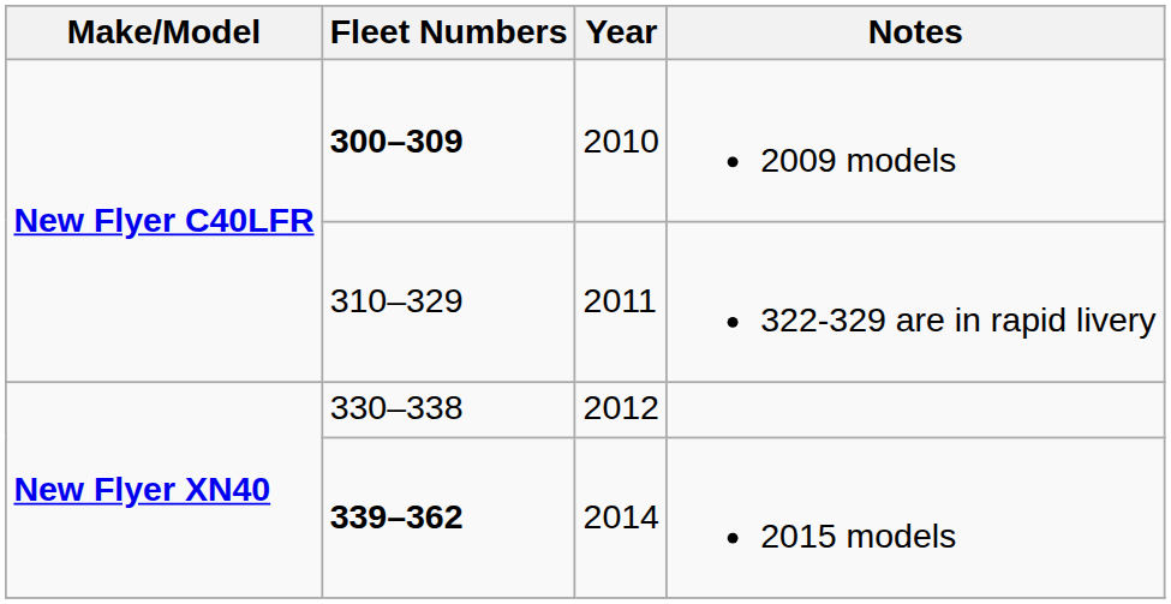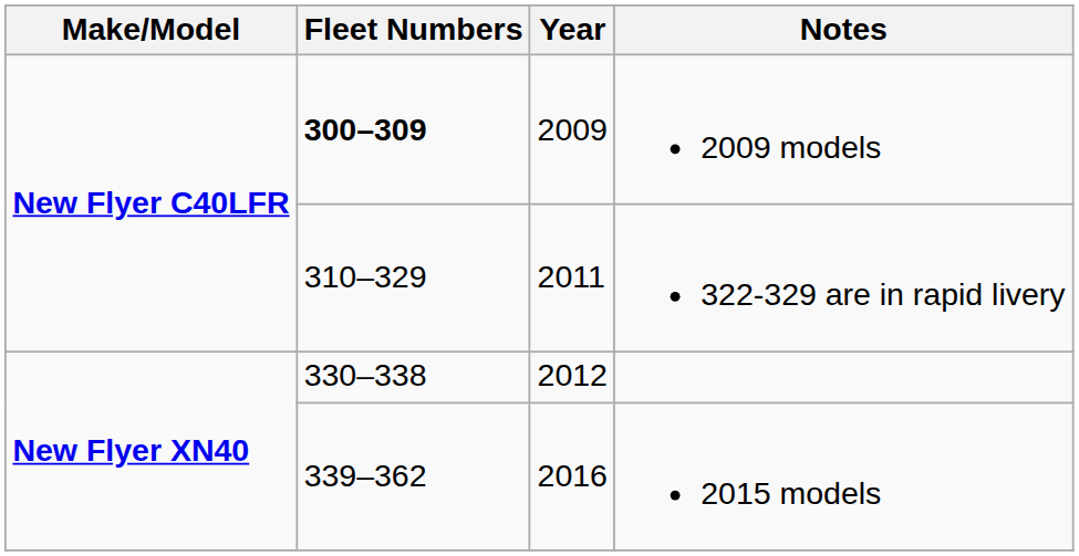 <table class="wikitable">
 <tr>
 <th>Make/Model</th>
 <th>Fleet Numbers</th>
 <th>Year</th>
 <th>Notes</th>
 </tr>
 <tr>
 <td rowspan="2"><strong><a href='#'>New Flyer C40LFR</a></strong></td>
 <td><strong>300–309</strong></td>
-<td>2010</td>
+<td>2009</td>
 <td><br><ul><li>2009 models</li></ul></td>
 </tr>
 <tr>
 <td>310–329</td>
 <td>2011</td>
 <td><br><ul><li>322-329 are in rapid livery</li></ul></td>
 </tr>
 <tr>
 <td rowspan="2"><strong><a href='#'>New Flyer XN40</a></strong></td>
 <td>330–338</td>
 <td>2012</td>
 <td></td>
 </tr>
 <tr>
-<td><strong>339–362</strong></td>
-<td>2014</td>
+<td>339–362</td>
+<td>2016</td>
 <td><br><ul><li>2015 models</li></ul></td>
 </tr>
 </table>
